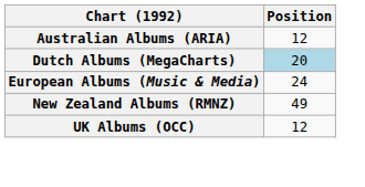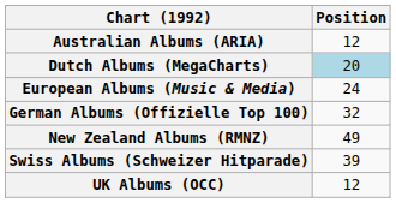 <table class="wikitable sortable plainrowheaders" style="text-align:center">
 <tr>
 <th scope="col">Chart (1992)</th>
 <th scope="col">Position</th>
 </tr>
 <tr>
 <th scope="row">Australian Albums (ARIA)</th>
 <td>12</td>
 </tr>
 <tr>
 <th scope="row">Dutch Albums (MegaCharts)</th>
 <td style="background: lightblue;">20</td>
 </tr>
 <tr>
 <th scope="row">European Albums (<em>Music & Media</em>)</th>
 <td>24</td>
 </tr>
 <tr>
+<th scope="row">German Albums (Offizielle Top 100)</th>
+<td>32</td>
+</tr>
+<tr>
 <th scope="row">New Zealand Albums (RMNZ)</th>
 <td>49</td>
+</tr>
+<tr>
+<th scope="row">Swiss Albums (Schweizer Hitparade)</th>
+<td>39</td>
 </tr>
 <tr>
 <th scope="row">UK Albums (OCC)</th>
 <td>12</td>
 </tr>
 </table>
